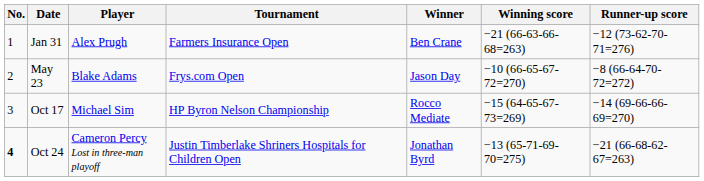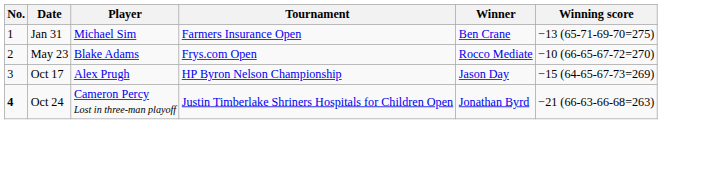 <table class="wikitable" style="font-size:95%;">
 <tr>
 <th>No.</th>
 <th>Date</th>
 <th>Player</th>
 <th>Tournament</th>
 <th>Winner</th>
 <th>Winning score</th>
-<th>Runner-up score</th>
 </tr>
 <tr>
 <td>1</td>
 <td>Jan 31</td>
-<td> <a href='#'>Alex Prugh</a></td>
+<td> <a href='#'>Michael Sim</a></td>
 <td><a href='#'>Farmers Insurance Open</a></td>
 <td> <a href='#'>Ben Crane</a></td>
-<td>−21 (66-63-66-68=263)</td>
-<td>−12 (73-62-70-71=276)</td>
+<td>−13 (65-71-69-70=275)</td>
 </tr>
 <tr>
 <td>2</td>
 <td>May 23</td>
 <td> <a href='#'>Blake Adams</a></td>
 <td><a href='#'>Frys.com Open</a></td>
-<td> <a href='#'>Jason Day</a></td>
+<td> <a href='#'>Rocco Mediate</a></td>
 <td>−10 (66-65-67-72=270)</td>
-<td>−8 (66-64-70-72=272)</td>
 </tr>
 <tr>
 <td>3</td>
 <td>Oct 17</td>
-<td> <a href='#'>Michael Sim</a></td>
+<td> <a href='#'>Alex Prugh</a></td>
 <td><a href='#'>HP Byron Nelson Championship</a></td>
-<td> <a href='#'>Rocco Mediate</a></td>
+<td> <a href='#'>Jason Day</a></td>
 <td>−15 (64-65-67-73=269)</td>
-<td>−14 (69-66-66-69=270)</td>
 </tr>
 <tr>
 <td><strong>4</strong></td>
 <td>Oct 24</td>
 <td> <a href='#'>Cameron Percy</a><br><small><em>Lost in three-man playoff</em></small></td>
 <td><a href='#'>Justin Timberlake Shriners Hospitals for Children Open</a></td>
 <td> <a href='#'>Jonathan Byrd</a></td>
-<td>−13 (65-71-69-70=275)</td>
-<td>−21 (66-68-62-67=263)</td>
+<td>−21 (66-63-66-68=263)</td>
 </tr>
 </table>
